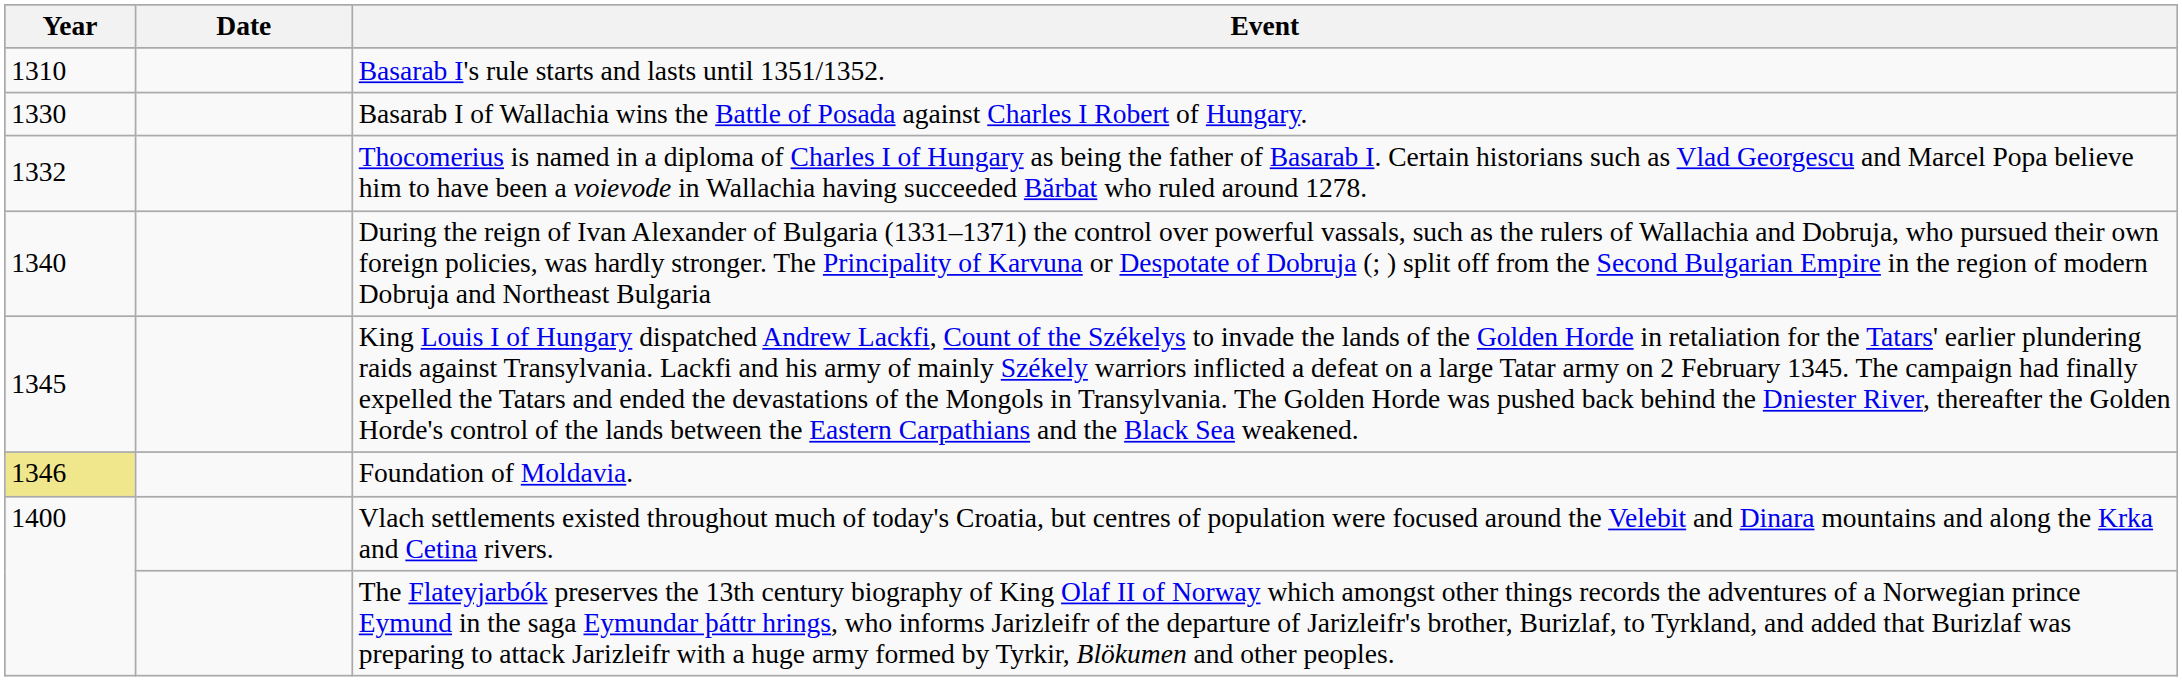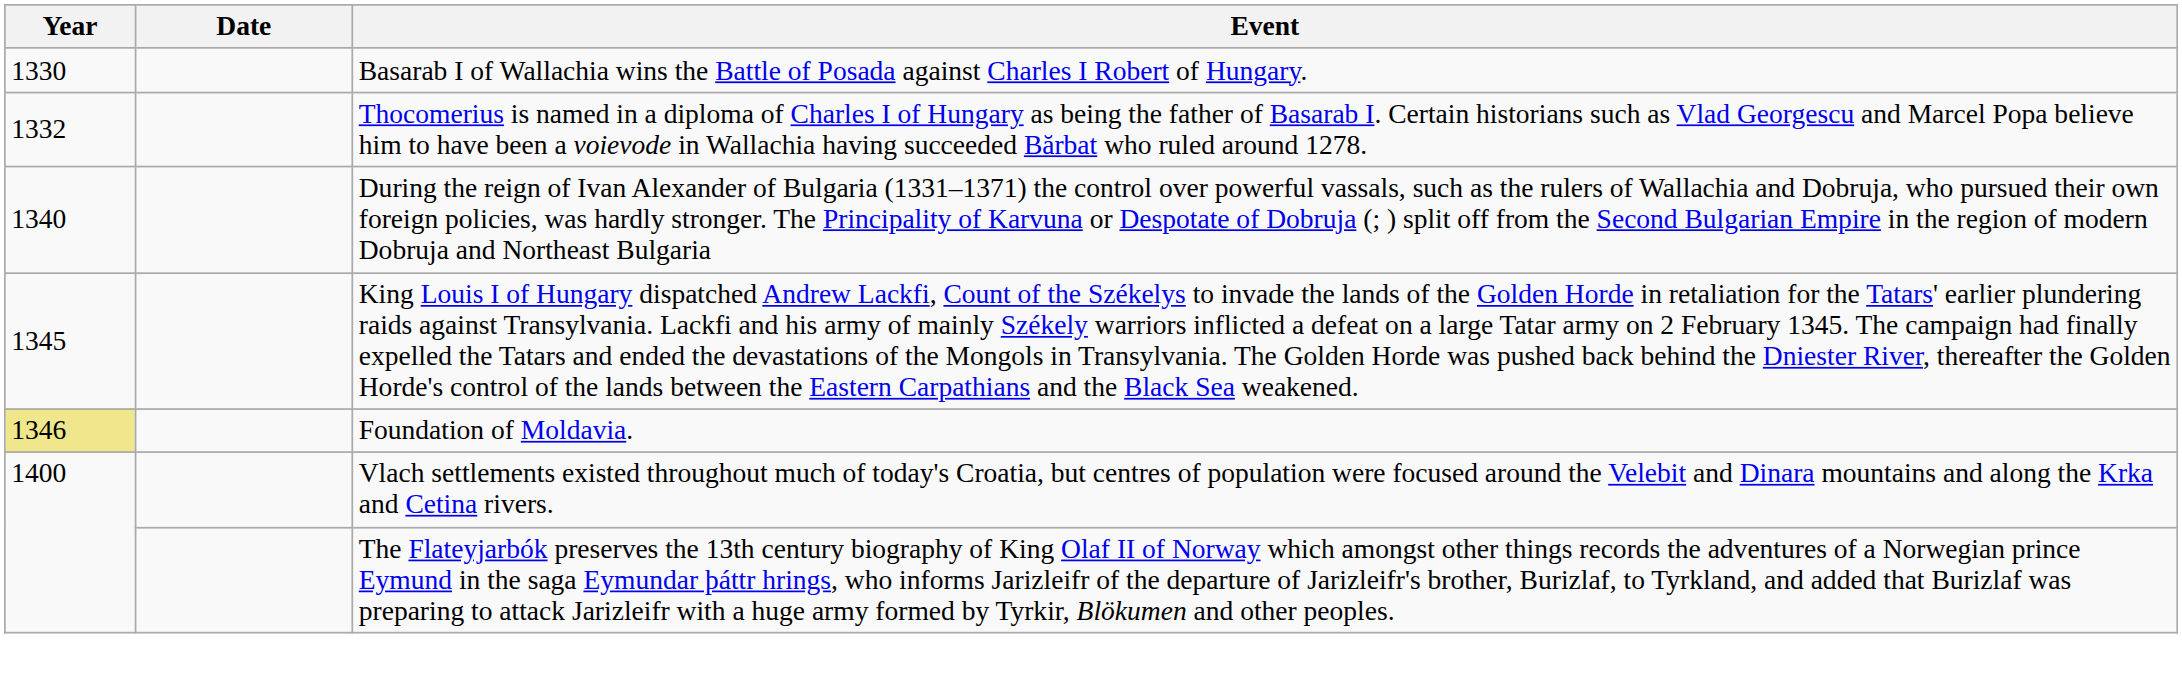 <table class="wikitable" width="100%">
 <tr>
 <th style="width:6%">Year</th>
 <th style="width:10%">Date</th>
 <th>Event</th>
-</tr>
-<tr>
-<td>1310</td>
-<td></td>
-<td><a href='#'>Basarab I</a>'s rule starts and lasts until 1351/1352.</td>
 </tr>
 <tr>
 <td>1330</td>
 <td></td>
 <td>Basarab I of Wallachia wins the <a href='#'>Battle of Posada</a> against <a href='#'>Charles I Robert</a> of <a href='#'>Hungary</a>.</td>
 </tr>
 <tr>
 <td>1332</td>
 <td></td>
 <td><a href='#'>Thocomerius</a> is named in a diploma of <a href='#'>Charles I of Hungary</a> as being the father of <a href='#'>Basarab I</a>. Certain historians such as <a href='#'>Vlad Georgescu</a> and Marcel Popa believe him to have been a <em>voievode</em> in Wallachia having succeeded <a href='#'>Bărbat</a> who ruled around 1278.</td>
 </tr>
 <tr>
 <td>1340</td>
 <td></td>
 <td>During the reign of Ivan Alexander of Bulgaria (1331–1371) the control over powerful vassals, such as the rulers of Wallachia and Dobruja, who pursued their own foreign policies, was hardly stronger. The <a href='#'>Principality of Karvuna</a> or <a href='#'>Despotate of Dobruja</a> (; ) split off from the <a href='#'>Second Bulgarian Empire</a> in the region of modern Dobruja and Northeast Bulgaria</td>
 </tr>
 <tr>
 <td>1345</td>
 <td></td>
 <td>King <a href='#'>Louis I of Hungary</a> dispatched <a href='#'>Andrew Lackfi</a>, <a href='#'>Count of the Székelys</a> to invade the lands of the <a href='#'>Golden Horde</a> in retaliation for the <a href='#'>Tatars</a>' earlier plundering raids against Transylvania. Lackfi and his army of mainly <a href='#'>Székely</a> warriors inflicted a defeat on a large Tatar army on 2 February 1345. The campaign had finally expelled the Tatars and ended the devastations of the Mongols in Transylvania. The Golden Horde was pushed back behind the <a href='#'>Dniester River</a>, thereafter the Golden Horde's control of the lands between the <a href='#'>Eastern Carpathians</a> and the <a href='#'>Black Sea</a> weakened.</td>
 </tr>
 <tr>
 <td style="background: khaki;">1346</td>
 <td></td>
 <td>Foundation of <a href='#'>Moldavia</a>.</td>
 </tr>
 <tr>
 <td rowspan="2" valign="top">1400</td>
 <td></td>
 <td>Vlach settlements existed throughout much of today's Croatia, but centres of population were focused around the <a href='#'>Velebit</a> and <a href='#'>Dinara</a> mountains and along the <a href='#'>Krka</a> and <a href='#'>Cetina</a> rivers.</td>
 </tr>
 <tr>
 <td></td>
 <td>The <a href='#'>Flateyjarbók</a> preserves the 13th century biography of King <a href='#'>Olaf II of Norway</a> which amongst other things records the adventures of a Norwegian prince <a href='#'>Eymund</a> in the saga <a href='#'>Eymundar þáttr hrings</a>, who informs Jarizleifr of the departure of Jarizleifr's brother, Burizlaf, to Tyrkland, and added that Burizlaf was preparing to attack Jarizleifr with a huge army formed by Tyrkir, <em>Blökumen</em> and other peoples.</td>
 </tr>
 </table>
